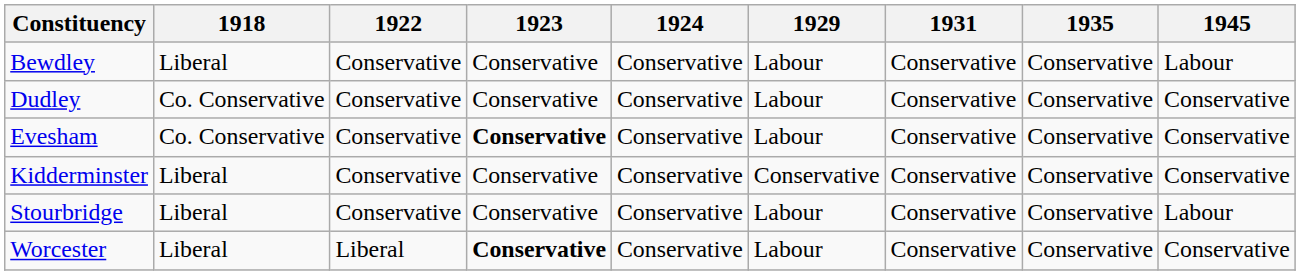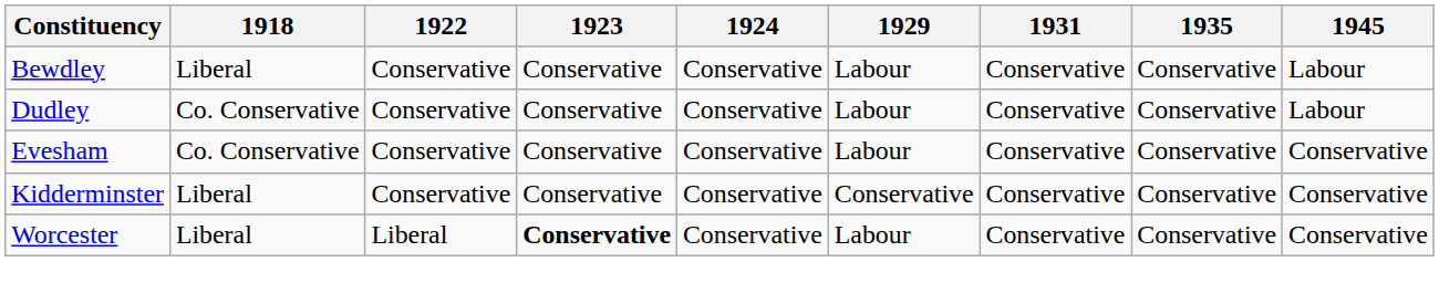 <table class="wikitable sortable">
 <tr>
 <th>Constituency</th>
 <th>1918</th>
 <th>1922</th>
 <th>1923</th>
 <th>1924</th>
 <th>1929</th>
 <th>1931</th>
 <th>1935</th>
 <th>1945</th>
 </tr>
 <tr>
 <td><a href='#'>Bewdley</a></td>
 <td bgcolor=>Liberal</td>
 <td bgcolor=>Conservative</td>
 <td bgcolor=>Conservative</td>
 <td bgcolor=>Conservative</td>
 <td bgcolor=>Labour</td>
 <td bgcolor=>Conservative</td>
 <td bgcolor=>Conservative</td>
 <td bgcolor=>Labour</td>
 </tr>
 <tr>
 <td><a href='#'>Dudley</a></td>
 <td bgcolor=>Co. Conservative</td>
 <td bgcolor=>Conservative</td>
 <td bgcolor=>Conservative</td>
 <td bgcolor=>Conservative</td>
 <td bgcolor=>Labour</td>
 <td bgcolor=>Conservative</td>
 <td bgcolor=>Conservative</td>
-<td bgcolor=>Conservative</td>
+<td bgcolor=>Labour</td>
 </tr>
 <tr>
 <td><a href='#'>Evesham</a></td>
 <td bgcolor=>Co. Conservative</td>
 <td bgcolor=>Conservative</td>
-<td bgcolor=><strong>Conservative</strong></td>
+<td bgcolor=>Conservative</td>
 <td bgcolor=>Conservative</td>
 <td bgcolor=>Labour</td>
 <td bgcolor=>Conservative</td>
 <td bgcolor=>Conservative</td>
 <td bgcolor=>Conservative</td>
 </tr>
 <tr>
 <td><a href='#'>Kidderminster</a></td>
 <td bgcolor=>Liberal</td>
 <td bgcolor=>Conservative</td>
 <td bgcolor=>Conservative</td>
 <td bgcolor=>Conservative</td>
 <td bgcolor=>Conservative</td>
 <td bgcolor=>Conservative</td>
 <td bgcolor=>Conservative</td>
 <td bgcolor=>Conservative</td>
 </tr>
 <tr>
-<td><a href='#'>Stourbridge</a></td>
-<td bgcolor=>Liberal</td>
-<td bgcolor=>Conservative</td>
-<td bgcolor=>Conservative</td>
-<td bgcolor=>Conservative</td>
-<td bgcolor=>Labour</td>
-<td bgcolor=>Conservative</td>
-<td bgcolor=>Conservative</td>
-<td bgcolor=>Labour</td>
-</tr>
-<tr>
 <td><a href='#'>Worcester</a></td>
 <td bgcolor=>Liberal</td>
 <td bgcolor=>Liberal</td>
 <td bgcolor=><strong>Conservative</strong></td>
 <td bgcolor=>Conservative</td>
 <td bgcolor=>Labour</td>
 <td bgcolor=>Conservative</td>
 <td bgcolor=>Conservative</td>
 <td bgcolor=>Conservative</td>
 </tr>
 </table>
